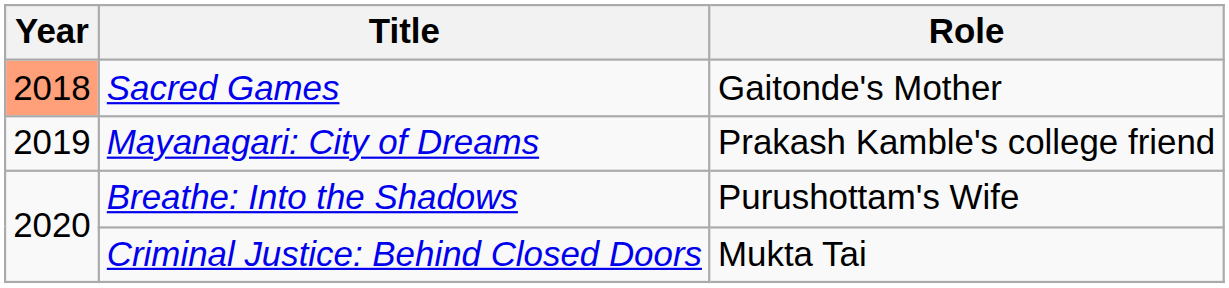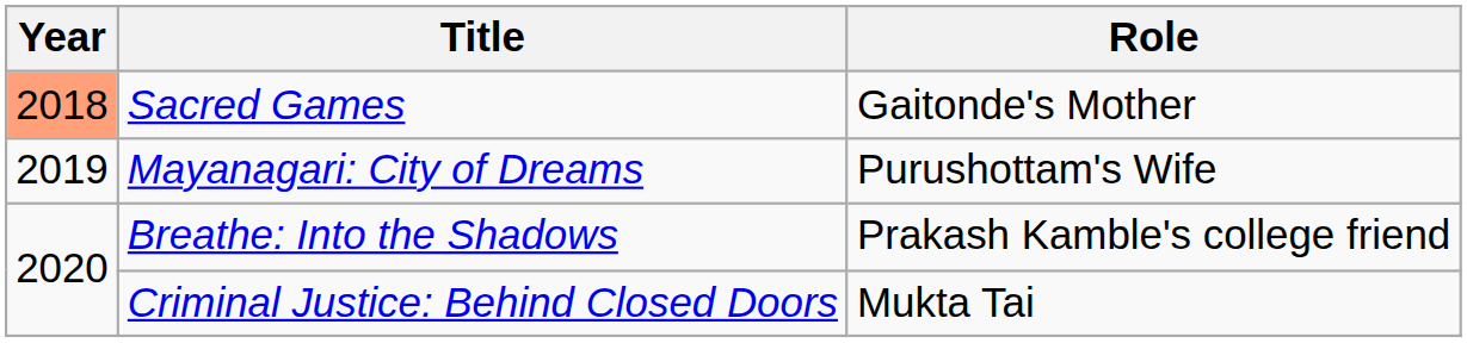 <table class="wikitable sortable">
 <tr>
 <th>Year</th>
 <th>Title</th>
 <th>Role</th>
 </tr>
 <tr>
 <td style="background: lightsalmon;">2018</td>
 <td><em><a href='#'>Sacred Games</a></em></td>
 <td>Gaitonde's Mother</td>
 </tr>
 <tr>
 <td>2019</td>
 <td><em><a href='#'>Mayanagari: City of Dreams</a></em></td>
-<td>Prakash Kamble's college friend</td>
+<td>Purushottam's Wife</td>
 </tr>
 <tr>
 <td rowspan="2">2020</td>
 <td><em><a href='#'>Breathe: Into the Shadows</a></em></td>
-<td>Purushottam's Wife</td>
+<td>Prakash Kamble's college friend</td>
 </tr>
 <tr>
 <td><em><a href='#'>Criminal Justice: Behind Closed Doors</a></em></td>
 <td>Mukta Tai</td>
 </tr>
 </table>
